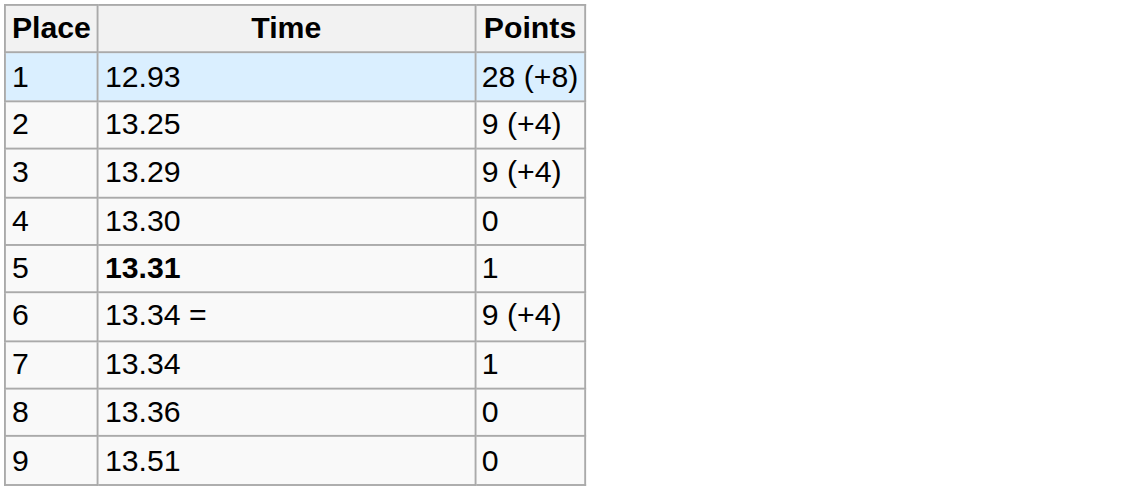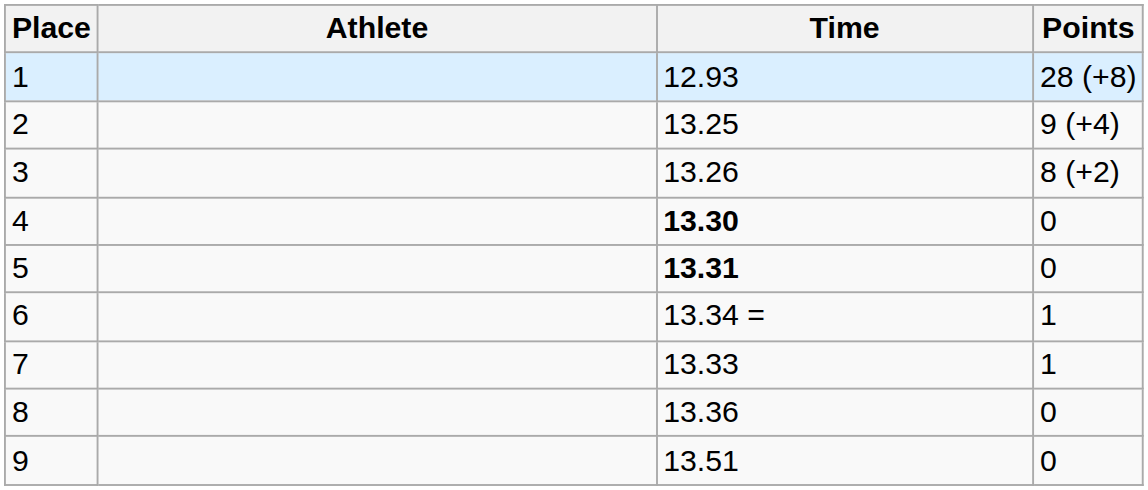 <table class="wikitable sortable">
 <tr>
 <th>Place</th>
+<th style="width:18em">Athlete</th>
 <th style="width:12em">Time</th>
 <th>Points</th>
 </tr>
 <tr style="background:#daefff;">
 <td>1 </td>
+<td></td>
 <td>12.93</td>
 <td>28 (+8)</td>
 </tr>
 <tr>
 <td>2</td>
+<td></td>
 <td>13.25</td>
 <td>9 (+4)</td>
 </tr>
 <tr>
 <td>3</td>
-<td>13.29</td>
-<td>9 (+4)</td>
+<td></td>
+<td>13.26</td>
+<td>8 (+2)</td>
 </tr>
 <tr>
 <td>4</td>
-<td>13.30</td>
+<td></td>
+<td><strong>13.30</strong></td>
 <td>0</td>
 </tr>
 <tr>
 <td>5</td>
+<td></td>
 <td><strong>13.31</strong></td>
+<td>0</td>
+</tr>
+<tr>
+<td>6</td>
+<td></td>
+<td>13.34 =</td>
 <td>1</td>
 </tr>
 <tr>
-<td>6</td>
-<td>13.34 =</td>
-<td>9 (+4)</td>
-</tr>
-<tr>
 <td>7</td>
-<td>13.34</td>
+<td></td>
+<td>13.33</td>
 <td>1</td>
 </tr>
 <tr>
 <td>8</td>
+<td></td>
 <td>13.36</td>
 <td>0</td>
 </tr>
 <tr>
 <td>9</td>
+<td></td>
 <td>13.51</td>
 <td>0</td>
 </tr>
 </table>
